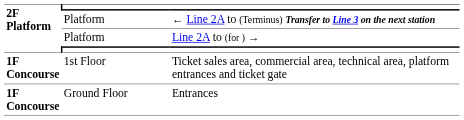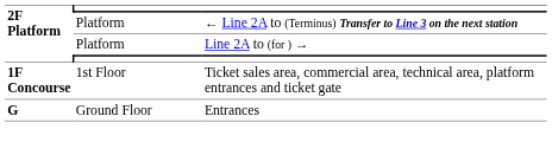 <table border="0" cellspacing="0" cellpadding="3" frame="hsides" rules="rows">
 <tr>
 <td style="border-bottom:solid 1px gray;vertical-align:top;border-top:solid 1px gray;" rowspan=5;><strong>2F<br>Platform</strong></td>
 </tr>
 <tr>
 <td style="border-top:solid 1px gray;border-right:solid 2px black;border-left:solid 2px black;border-bottom:solid 2px black;text-align:center;" colspan=2></td>
 </tr>
 <tr>
 <td style="border-bottom:solid 1px gray;" width=150>Platform</td>
 <td>←  <a href='#'>Line 2A</a> to  <small>(Terminus)</small> <small><strong><em>Transfer to  <em></em> <a href='#'>Line 3</a> on the next station</em></strong></small></td>
 </tr>
 <tr>
 <td style="border-bottom:solid 1px gray;" width=150>Platform</td>
 <td style="border-bottom:solid 1px gray;" width=390>  <a href='#'>Line 2A</a> to  <small>(for )</small> →</td>
 </tr>
 <tr>
 <td style="border-top:solid 2px black;border-right:solid 2px black;border-left:solid 2px black;border-bottom:solid 1px gray;text-align:center;" colspan=2></td>
 </tr>
 <tr>
 <td style="vertical-align:top"><strong>1F<br>Concourse</strong></td>
 <td style="vertical-align:top">1st Floor</td>
 <td style="vertical-align:top">Ticket sales area, commercial area, technical area, platform entrances and ticket gate</td>
 </tr>
 <tr>
-<td style="vertical-align:top"><strong>1F<br>Concourse</strong></td>
+<td style="border-bottom:solid 1px gray;border-top:solid 1px gray; vertical-align:top" width=50><strong>G</strong></td>
 <td style="border-top:solid 1px gray;border-bottom:solid 1px gray; vertical-align:top" width=100>Ground Floor</td>
 <td style="border-top:solid 1px gray;border-bottom:solid 1px gray; vertical-align:top" width=420>Entrances</td>
 </tr>
 </table>
